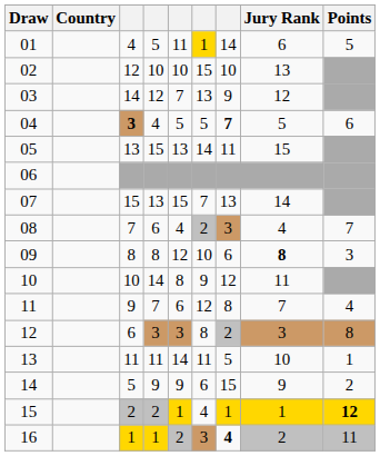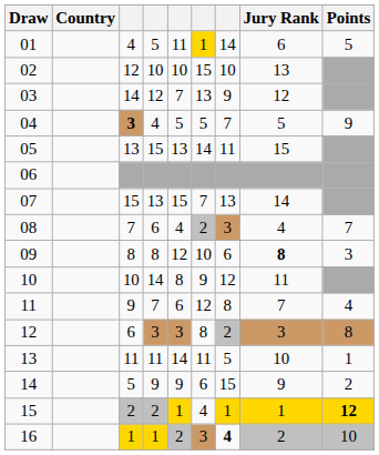 <table class="sortable wikitable collapsible plainrowheaders" style="text-align:center;">
 <tr>
 </tr>
 <tr>
 <th scope="col">Draw</th>
 <th scope="col">Country</th>
 <th scope="col"><small></small></th>
 <th scope="col"><small></small></th>
 <th scope="col"><small></small></th>
 <th scope="col"><small></small></th>
 <th scope="col"><small></small></th>
 <th scope="col">Jury Rank</th>
 <th scope="col">Points</th>
 </tr>
 <tr>
 <td>01</td>
 <td style="text-align:left;"></td>
 <td>4</td>
 <td>5</td>
 <td>11</td>
 <td style="background:gold;">1</td>
 <td>14</td>
 <td>6</td>
 <td>5</td>
 </tr>
 <tr>
 <td>02</td>
 <td style="text-align:left;"></td>
 <td>12</td>
 <td>10</td>
 <td>10</td>
 <td>15</td>
 <td>10</td>
 <td>13</td>
 <td style="background:#AAAAAA;"></td>
 </tr>
 <tr>
 <td>03</td>
 <td style="text-align:left;"></td>
 <td>14</td>
 <td>12</td>
 <td>7</td>
 <td>13</td>
 <td>9</td>
 <td>12</td>
 <td style="background:#AAAAAA;"></td>
 </tr>
 <tr>
 <td>04</td>
 <td style="text-align:left;"></td>
 <td style="background:#CC9966;"><strong>3</strong></td>
 <td>4</td>
 <td>5</td>
 <td>5</td>
-<td><strong>7</strong></td>
+<td>7</td>
 <td>5</td>
-<td>6</td>
+<td>9</td>
 </tr>
 <tr>
 <td>05</td>
 <td style="text-align:left;"></td>
 <td>13</td>
 <td>15</td>
 <td>13</td>
 <td>14</td>
 <td>11</td>
 <td>15</td>
 <td style="background:#AAAAAA;"></td>
 </tr>
 <tr class="sortbottom">
 <td>06</td>
 <td style="text-align:left;"></td>
 <td style="background:#AAAAAA;"></td>
 <td style="background:#AAAAAA;"></td>
 <td style="background:#AAAAAA;"></td>
 <td style="background:#AAAAAA;"></td>
 <td style="background:#AAAAAA;"></td>
 <td style="background:#AAAAAA;"></td>
 <td style="background:#AAAAAA;"></td>
 </tr>
 <tr>
 <td>07</td>
 <td style="text-align:left;"></td>
 <td>15</td>
 <td>13</td>
 <td>15</td>
 <td>7</td>
 <td>13</td>
 <td>14</td>
 <td style="background:#AAAAAA;"></td>
 </tr>
 <tr>
 <td>08</td>
 <td style="text-align:left;"></td>
 <td>7</td>
 <td>6</td>
 <td>4</td>
 <td style="background:silver;">2</td>
 <td style="background:#CC9966;">3</td>
 <td>4</td>
 <td>7</td>
 </tr>
 <tr>
 <td>09</td>
 <td style="text-align:left;"></td>
 <td>8</td>
 <td>8</td>
 <td>12</td>
 <td>10</td>
 <td>6</td>
 <td><strong>8</strong></td>
 <td>3</td>
 </tr>
 <tr>
 <td>10</td>
 <td style="text-align:left;"></td>
 <td>10</td>
 <td>14</td>
 <td>8</td>
 <td>9</td>
 <td>12</td>
 <td>11</td>
 <td style="background:#AAAAAA;"></td>
 </tr>
 <tr>
 <td>11</td>
 <td style="text-align:left;"></td>
 <td>9</td>
 <td>7</td>
 <td>6</td>
 <td>12</td>
 <td>8</td>
 <td>7</td>
 <td>4</td>
 </tr>
 <tr>
 <td>12</td>
 <td style="text-align:left;"></td>
 <td>6</td>
 <td style="background:#CC9966;">3</td>
 <td style="background:#CC9966;">3</td>
 <td>8</td>
 <td style="background:silver;">2</td>
 <td style="background:#CC9966;">3</td>
 <td style="background:#CC9966;">8</td>
 </tr>
 <tr>
 <td>13</td>
 <td style="text-align:left;"></td>
 <td>11</td>
 <td>11</td>
 <td>14</td>
 <td>11</td>
 <td>5</td>
 <td>10</td>
 <td>1</td>
 </tr>
 <tr>
 <td>14</td>
 <td style="text-align:left;"></td>
 <td>5</td>
 <td>9</td>
 <td>9</td>
 <td>6</td>
 <td>15</td>
 <td>9</td>
 <td>2</td>
 </tr>
 <tr>
 <td>15</td>
 <td style="text-align:left;"></td>
 <td style="background:silver;">2</td>
 <td style="background:silver;">2</td>
 <td style="background:gold;">1</td>
 <td>4</td>
 <td style="background:gold;">1</td>
 <td style="background:gold;">1</td>
 <td style="background:gold;"><strong>12</strong></td>
 </tr>
 <tr>
 <td>16</td>
 <td style="text-align:left;"></td>
 <td style="background:gold;">1</td>
 <td style="background:gold;">1</td>
 <td style="background:silver;">2</td>
 <td style="background:#CC9966;">3</td>
 <td><strong>4</strong></td>
 <td style="background:silver;">2</td>
-<td style="background:silver;">11</td>
+<td style="background:silver;">10</td>
 </tr>
 </table>
